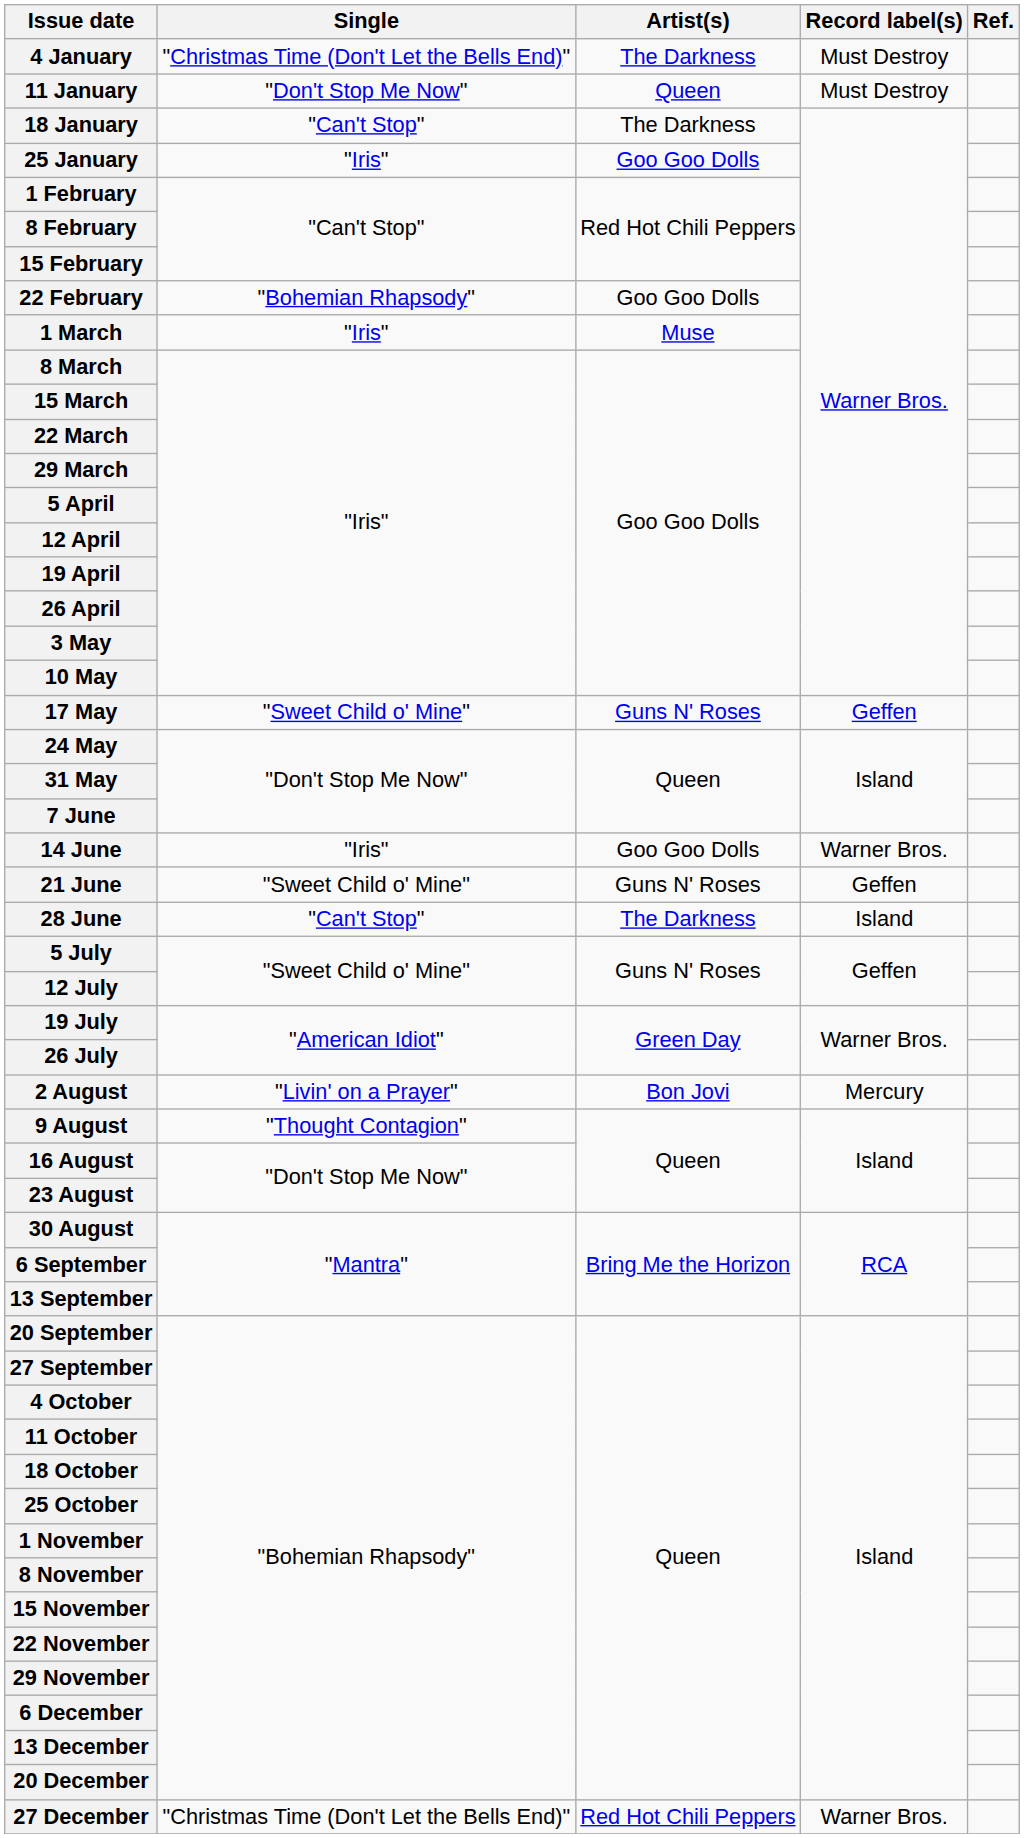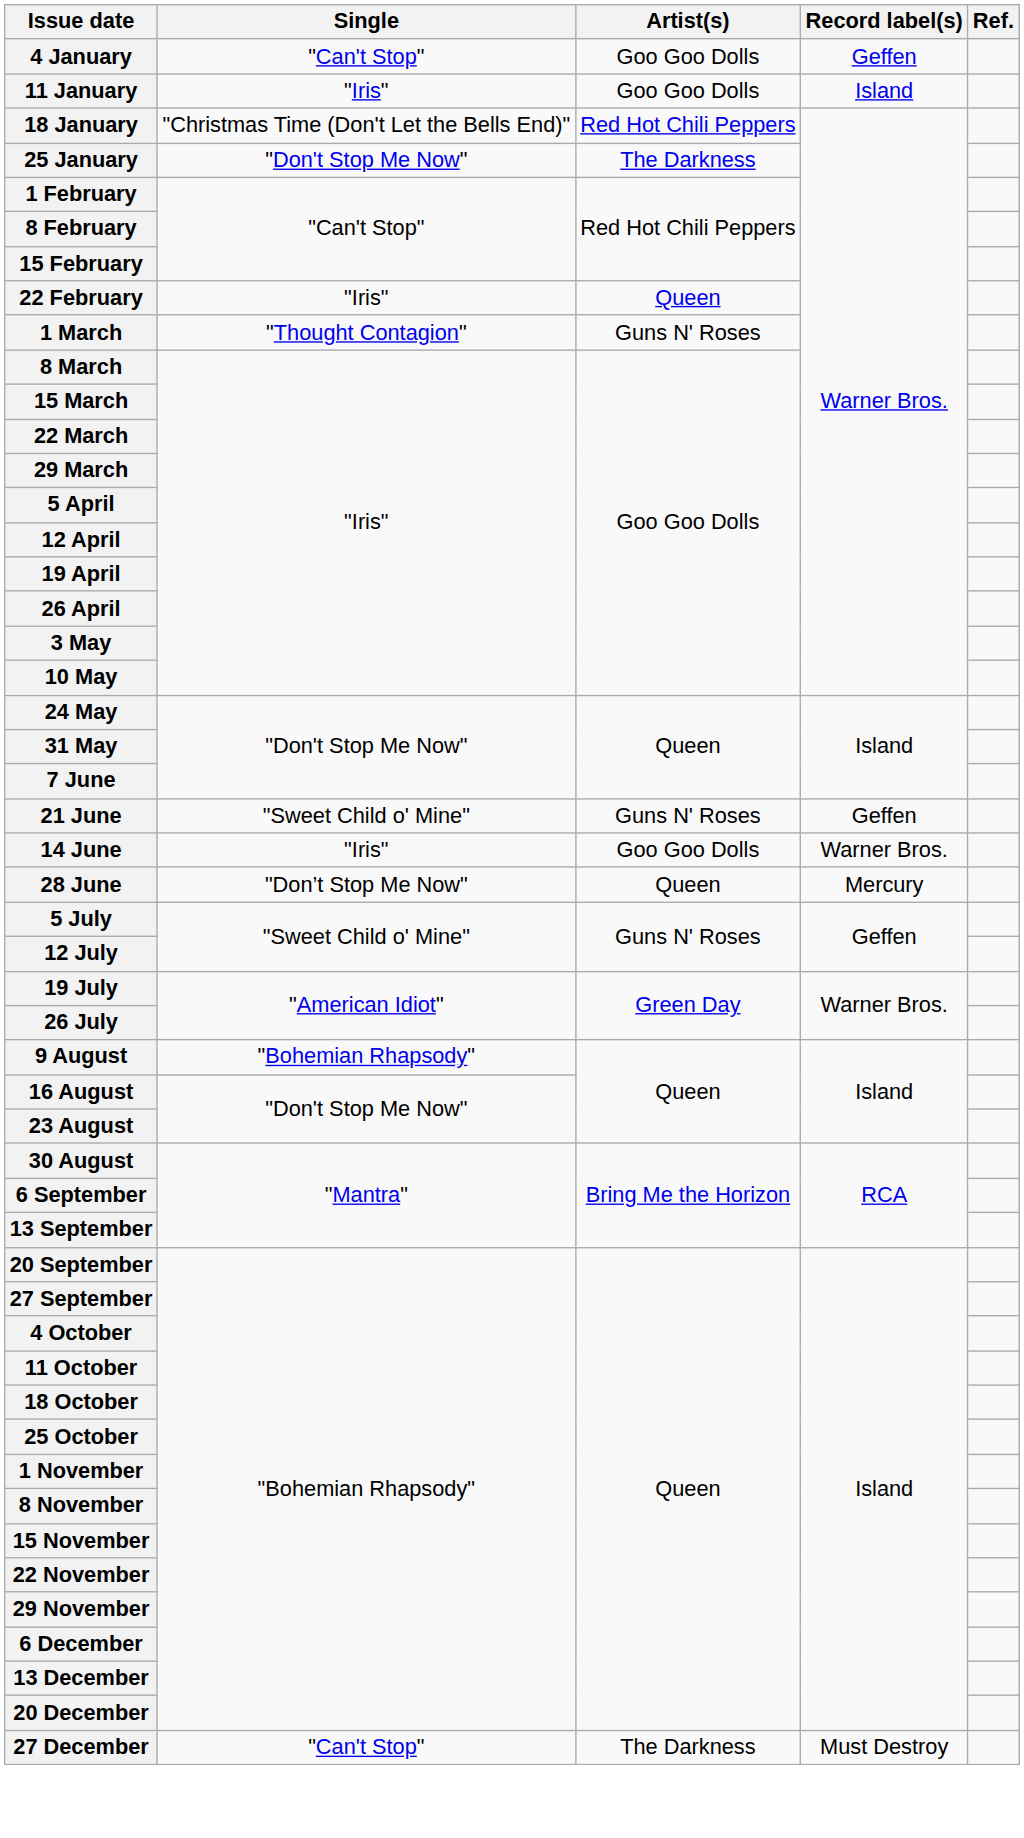 <table class="wikitable plainrowheaders" style="text-align:center">
 <tr>
 <th scope="col">Issue date</th>
 <th scope="col">Single</th>
 <th scope="col">Artist(s)</th>
 <th scope="col">Record label(s)</th>
 <th scope="col">Ref.</th>
 </tr>
 <tr>
 <th scope="row">4 January</th>
-<td>"<a href='#'>Christmas Time (Don't Let the Bells End)</a>"</td>
-<td><a href='#'>The Darkness</a></td>
-<td>Must Destroy</td>
+<td>"<a href='#'>Can't Stop</a>"</td>
+<td>Goo Goo Dolls</td>
+<td><a href='#'>Geffen</a></td>
 <td></td>
 </tr>
 <tr>
 <th scope="row">11 January</th>
-<td>"<a href='#'>Don't Stop Me Now</a>"</td>
-<td><a href='#'>Queen</a></td>
-<td>Must Destroy</td>
+<td>"<a href='#'>Iris</a>"</td>
+<td>Goo Goo Dolls</td>
+<td><a href='#'>Island</a></td>
 <td></td>
 </tr>
 <tr>
 <th scope="row">18 January</th>
-<td>"<a href='#'>Can't Stop</a>"</td>
-<td>The Darkness</td>
+<td>"Christmas Time (Don't Let the Bells End)"</td>
+<td><a href='#'>Red Hot Chili Peppers</a></td>
 <td rowspan="17"><a href='#'>Warner Bros.</a></td>
 <td></td>
 </tr>
 <tr>
 <th scope="row">25 January</th>
-<td>"<a href='#'>Iris</a>"</td>
-<td><a href='#'>Goo Goo Dolls</a></td>
+<td>"<a href='#'>Don't Stop Me Now</a>"</td>
+<td><a href='#'>The Darkness</a></td>
 <td></td>
 </tr>
 <tr>
 <th scope="row">1 February</th>
 <td rowspan="3">"Can't Stop"</td>
 <td rowspan="3">Red Hot Chili Peppers</td>
 <td></td>
 </tr>
 <tr>
 <th scope="row">8 February</th>
 <td></td>
 </tr>
 <tr>
 <th scope="row">15 February</th>
 <td></td>
 </tr>
 <tr>
 <th scope="row">22 February</th>
-<td>"<a href='#'>Bohemian Rhapsody</a>"</td>
-<td>Goo Goo Dolls</td>
+<td>"Iris"</td>
+<td><a href='#'>Queen</a></td>
 <td></td>
 </tr>
 <tr>
 <th scope="row">1 March</th>
-<td>"<a href='#'>Iris</a>"</td>
-<td><a href='#'>Muse</a></td>
+<td>"<a href='#'>Thought Contagion</a>"</td>
+<td>Guns N' Roses</td>
 <td></td>
 </tr>
 <tr>
 <th scope="row">8 March</th>
 <td rowspan="10">"Iris"</td>
 <td rowspan="10">Goo Goo Dolls</td>
 <td></td>
 </tr>
 <tr>
 <th scope="row">15 March</th>
 <td></td>
 </tr>
 <tr>
 <th scope="row">22 March</th>
 <td></td>
 </tr>
 <tr>
 <th scope="row">29 March</th>
 <td></td>
 </tr>
 <tr>
 <th scope="row">5 April</th>
 <td></td>
 </tr>
 <tr>
 <th scope="row">12 April</th>
 <td></td>
 </tr>
 <tr>
 <th scope="row">19 April</th>
 <td></td>
 </tr>
 <tr>
 <th scope="row">26 April</th>
 <td></td>
 </tr>
 <tr>
 <th scope="row">3 May</th>
 <td></td>
 </tr>
 <tr>
 <th scope="row">10 May</th>
 <td></td>
 </tr>
 <tr>
-<th scope="row">17 May</th>
-<td>"<a href='#'>Sweet Child o' Mine</a>"</td>
-<td><a href='#'>Guns N' Roses</a></td>
-<td><a href='#'>Geffen</a></td>
-<td></td>
-</tr>
-<tr>
 <th scope="row">24 May</th>
 <td rowspan="3">"Don't Stop Me Now"</td>
 <td rowspan="3">Queen</td>
 <td rowspan="3">Island</td>
 <td></td>
 </tr>
 <tr>
 <th scope="row">31 May</th>
 <td></td>
 </tr>
 <tr>
 <th scope="row">7 June</th>
 <td></td>
 </tr>
 <tr>
+<th scope="row">21 June</th>
+<td>"Sweet Child o' Mine"</td>
+<td>Guns N' Roses</td>
+<td>Geffen</td>
+<td></td>
+</tr>
+<tr>
 <th scope="row">14 June</th>
 <td>"Iris"</td>
 <td>Goo Goo Dolls</td>
 <td>Warner Bros.</td>
 <td></td>
 </tr>
 <tr>
-<th scope="row">21 June</th>
-<td>"Sweet Child o' Mine"</td>
-<td>Guns N' Roses</td>
-<td>Geffen</td>
-<td></td>
-</tr>
-<tr>
 <th scope="row">28 June</th>
-<td>"<a href='#'>Can't Stop</a>"</td>
-<td><a href='#'>The Darkness</a></td>
-<td>Island</td>
+<td>"Don’t Stop Me Now"</td>
+<td>Queen</td>
+<td>Mercury</td>
 <td></td>
 </tr>
 <tr>
 <th scope="row">5 July</th>
 <td rowspan="2">"Sweet Child o' Mine"</td>
 <td rowspan="2">Guns N' Roses</td>
 <td rowspan="2">Geffen</td>
 <td></td>
 </tr>
 <tr>
 <th scope="row">12 July</th>
 <td></td>
 </tr>
 <tr>
 <th scope="row">19 July</th>
 <td rowspan="2">"<a href='#'>American Idiot</a>"</td>
 <td rowspan="2"><a href='#'>Green Day</a></td>
 <td rowspan="2">Warner Bros.</td>
 <td></td>
 </tr>
 <tr>
 <th scope="row">26 July</th>
 <td></td>
 </tr>
 <tr>
-<th scope="row">2 August</th>
-<td>"<a href='#'>Livin' on a Prayer</a>"</td>
-<td><a href='#'>Bon Jovi</a></td>
-<td>Mercury</td>
-<td></td>
-</tr>
-<tr>
 <th scope="row">9 August</th>
-<td>"<a href='#'>Thought Contagion</a>"</td>
+<td>"<a href='#'>Bohemian Rhapsody</a>"</td>
 <td rowspan="3">Queen</td>
 <td rowspan="3">Island</td>
 <td></td>
 </tr>
 <tr>
 <th scope="row">16 August</th>
 <td rowspan="2">"Don't Stop Me Now"</td>
 <td></td>
 </tr>
 <tr>
 <th scope="row">23 August</th>
 <td></td>
 </tr>
 <tr>
 <th scope="row">30 August</th>
 <td rowspan="3">"<a href='#'>Mantra</a>"</td>
 <td rowspan="3"><a href='#'>Bring Me the Horizon</a></td>
 <td rowspan="3"><a href='#'>RCA</a></td>
 <td></td>
 </tr>
 <tr>
 <th scope="row">6 September</th>
 <td></td>
 </tr>
 <tr>
 <th scope="row">13 September</th>
 <td></td>
 </tr>
 <tr>
 <th scope="row">20 September</th>
 <td rowspan="14">"Bohemian Rhapsody"</td>
 <td rowspan="14">Queen</td>
 <td rowspan="14">Island</td>
 <td></td>
 </tr>
 <tr>
 <th scope="row">27 September</th>
 <td></td>
 </tr>
 <tr>
 <th scope="row">4 October</th>
 <td></td>
 </tr>
 <tr>
 <th scope="row">11 October</th>
 <td></td>
 </tr>
 <tr>
 <th scope="row">18 October</th>
 <td></td>
 </tr>
 <tr>
 <th scope="row">25 October</th>
 <td></td>
 </tr>
 <tr>
 <th scope="row">1 November</th>
 <td></td>
 </tr>
 <tr>
 <th scope="row">8 November</th>
 <td></td>
 </tr>
 <tr>
 <th scope="row">15 November</th>
 <td></td>
 </tr>
 <tr>
 <th scope="row">22 November</th>
 <td></td>
 </tr>
 <tr>
 <th scope="row">29 November</th>
 <td></td>
 </tr>
 <tr>
 <th scope="row">6 December</th>
 <td></td>
 </tr>
 <tr>
 <th scope="row">13 December</th>
 <td></td>
 </tr>
 <tr>
 <th scope="row">20 December</th>
 <td></td>
 </tr>
 <tr>
 <th scope="row">27 December</th>
-<td>"Christmas Time (Don't Let the Bells End)"</td>
-<td><a href='#'>Red Hot Chili Peppers</a></td>
-<td>Warner Bros.</td>
+<td>"<a href='#'>Can't Stop</a>"</td>
+<td>The Darkness</td>
+<td>Must Destroy</td>
 <td></td>
 </tr>
 </table>
